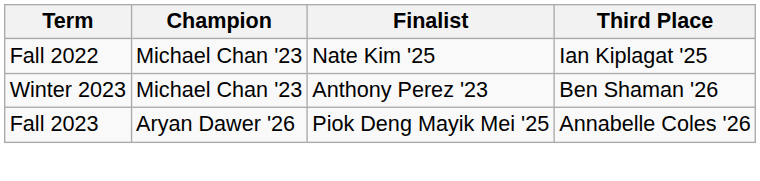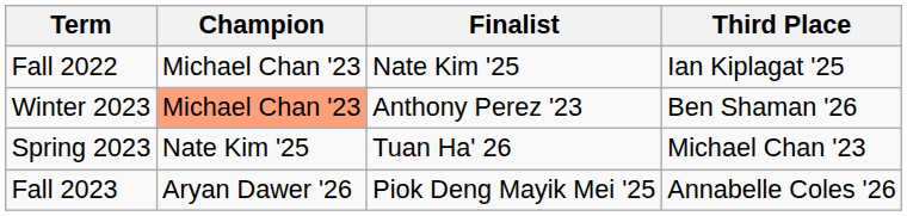 <table class="wikitable">
 <tr>
 <th>Term</th>
 <th>Champion</th>
 <th>Finalist</th>
 <th>Third Place</th>
 </tr>
 <tr>
 <td>Fall 2022</td>
 <td>Michael Chan '23</td>
 <td>Nate Kim '25</td>
 <td>Ian Kiplagat '25</td>
 </tr>
 <tr>
 <td>Winter 2023</td>
-<td>Michael Chan '23</td>
+<td style="background: lightsalmon;">Michael Chan '23</td>
 <td>Anthony Perez '23</td>
 <td>Ben Shaman '26</td>
+</tr>
+<tr>
+<td>Spring 2023</td>
+<td>Nate Kim '25</td>
+<td>Tuan Ha' 26</td>
+<td>Michael Chan '23</td>
 </tr>
 <tr>
 <td>Fall 2023</td>
 <td>Aryan Dawer '26</td>
 <td>Piok Deng Mayik Mei '25</td>
 <td>Annabelle Coles '26</td>
 </tr>
 </table>
